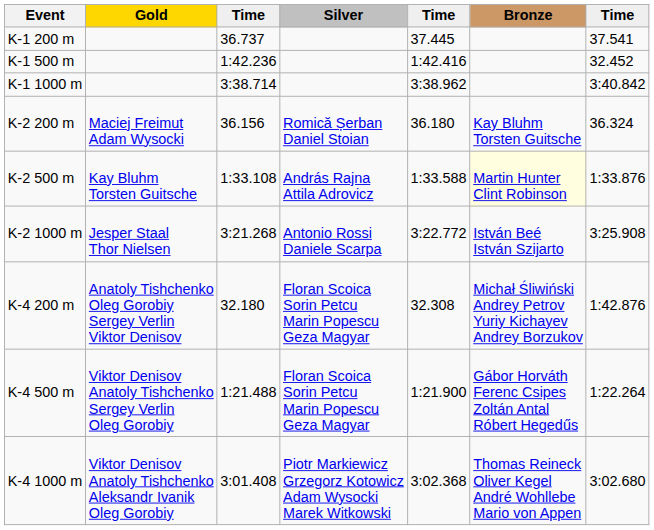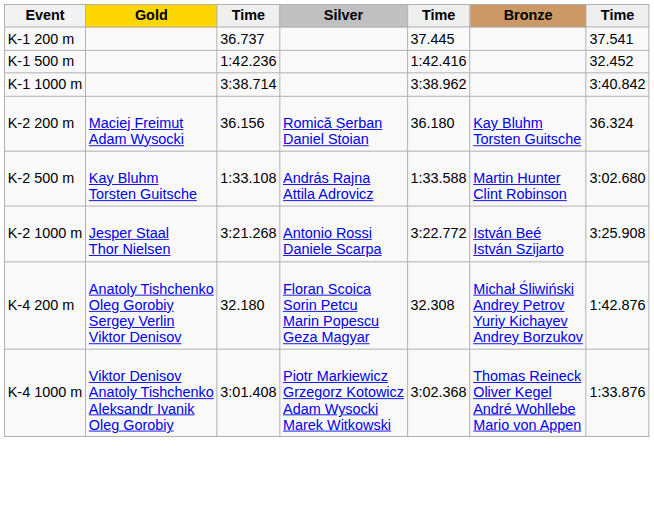 <table class="wikitable">
 <tr>
 <th>Event</th>
 <td align=center bgcolor="gold"><strong>Gold</strong></td>
 <td align="center" bgcolor="#efefef"><strong>Time</strong></td>
 <td align=center bgcolor="silver"><strong>Silver</strong></td>
 <td align="center" bgcolor="#efefef"><strong>Time</strong></td>
 <td align="center" bgcolor="#cc9966"><strong>Bronze</strong></td>
 <td align="center" bgcolor="#efefef"><strong>Time</strong></td>
 </tr>
 <tr>
 <td>K-1 200 m</td>
 <td></td>
 <td>36.737</td>
 <td></td>
 <td>37.445</td>
 <td></td>
 <td>37.541</td>
 </tr>
 <tr>
 <td>K-1 500 m</td>
 <td></td>
 <td>1:42.236</td>
 <td></td>
 <td>1:42.416</td>
 <td></td>
 <td>32.452</td>
 </tr>
 <tr>
 <td>K-1 1000 m</td>
 <td></td>
 <td>3:38.714</td>
 <td></td>
 <td>3:38.962</td>
 <td></td>
 <td>3:40.842</td>
 </tr>
 <tr>
 <td>K-2 200 m</td>
 <td><br><a href='#'>Maciej Freimut</a><br><a href='#'>Adam Wysocki</a></td>
 <td>36.156</td>
 <td><br><a href='#'>Romică Șerban</a><br><a href='#'>Daniel Stoian</a></td>
 <td>36.180</td>
 <td><br><a href='#'>Kay Bluhm</a><br><a href='#'>Torsten Guitsche</a></td>
 <td>36.324</td>
 </tr>
 <tr>
 <td>K-2 500 m</td>
 <td><br><a href='#'>Kay Bluhm</a><br><a href='#'>Torsten Guitsche</a></td>
 <td>1:33.108</td>
 <td><br><a href='#'>András Rajna</a><br><a href='#'>Attila Adrovicz</a></td>
 <td>1:33.588</td>
-<td style="background: lightyellow;"><br><a href='#'>Martin Hunter</a><br><a href='#'>Clint Robinson</a></td>
-<td>1:33.876</td>
+<td><br><a href='#'>Martin Hunter</a><br><a href='#'>Clint Robinson</a></td>
+<td>3:02.680</td>
 </tr>
 <tr>
 <td>K-2 1000 m</td>
 <td><br><a href='#'>Jesper Staal</a><br><a href='#'>Thor Nielsen</a></td>
 <td>3:21.268</td>
 <td><br><a href='#'>Antonio Rossi</a><br><a href='#'>Daniele Scarpa</a></td>
 <td>3:22.772</td>
 <td><br><a href='#'>István Beé</a><br><a href='#'>István Szijarto</a></td>
 <td>3:25.908</td>
 </tr>
 <tr>
 <td>K-4 200 m</td>
 <td><br><a href='#'>Anatoly Tishchenko</a><br><a href='#'>Oleg Gorobiy</a><br><a href='#'>Sergey Verlin</a><br><a href='#'>Viktor Denisov</a></td>
 <td>32.180</td>
 <td><br><a href='#'>Floran Scoica</a><br><a href='#'>Sorin Petcu</a><br><a href='#'>Marin Popescu</a><br><a href='#'>Geza Magyar</a></td>
 <td>32.308</td>
 <td><br><a href='#'>Michał Śliwiński</a><br><a href='#'>Andrey Petrov</a><br><a href='#'>Yuriy Kichayev</a><br><a href='#'>Andrey Borzukov</a></td>
 <td>1:42.876</td>
 </tr>
 <tr>
-<td>K-4 500 m</td>
-<td><br><a href='#'>Viktor Denisov</a><br><a href='#'>Anatoly Tishchenko</a><br><a href='#'>Sergey Verlin</a><br><a href='#'>Oleg Gorobiy</a></td>
-<td>1:21.488</td>
-<td><br><a href='#'>Floran Scoica</a><br><a href='#'>Sorin Petcu</a><br><a href='#'>Marin Popescu</a><br><a href='#'>Geza Magyar</a></td>
-<td>1:21.900</td>
-<td><br><a href='#'>Gábor Horváth</a><br><a href='#'>Ferenc Csipes</a><br><a href='#'>Zoltán Antal</a><br><a href='#'>Róbert Hegedűs</a></td>
-<td>1:22.264</td>
-</tr>
-<tr>
 <td>K-4 1000 m</td>
 <td><br><a href='#'>Viktor Denisov</a><br><a href='#'>Anatoly Tishchenko</a><br><a href='#'>Aleksandr Ivanik</a><br><a href='#'>Oleg Gorobiy</a></td>
 <td>3:01.408</td>
 <td><br><a href='#'>Piotr Markiewicz</a><br><a href='#'>Grzegorz Kotowicz</a><br><a href='#'>Adam Wysocki</a><br><a href='#'>Marek Witkowski</a></td>
 <td>3:02.368</td>
 <td><br><a href='#'>Thomas Reineck</a><br><a href='#'>Oliver Kegel</a><br><a href='#'>André Wohllebe</a><br><a href='#'>Mario von Appen</a></td>
-<td>3:02.680</td>
+<td>1:33.876</td>
 </tr>
 </table>
